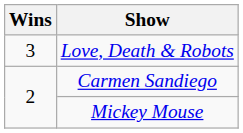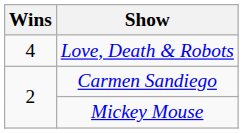 <table class="wikitable" style="text-align: center">
 <tr>
 <th>Wins</th>
 <th>Show</th>
 </tr>
 <tr>
-<td>3</td>
+<td>4</td>
 <td><em><a href='#'>Love, Death & Robots</a></em></td>
 </tr>
 <tr>
 <td rowspan="2">2</td>
 <td><em><a href='#'>Carmen Sandiego</a></em></td>
 </tr>
 <tr>
 <td><em><a href='#'>Mickey Mouse</a></em></td>
 </tr>
 </table>
